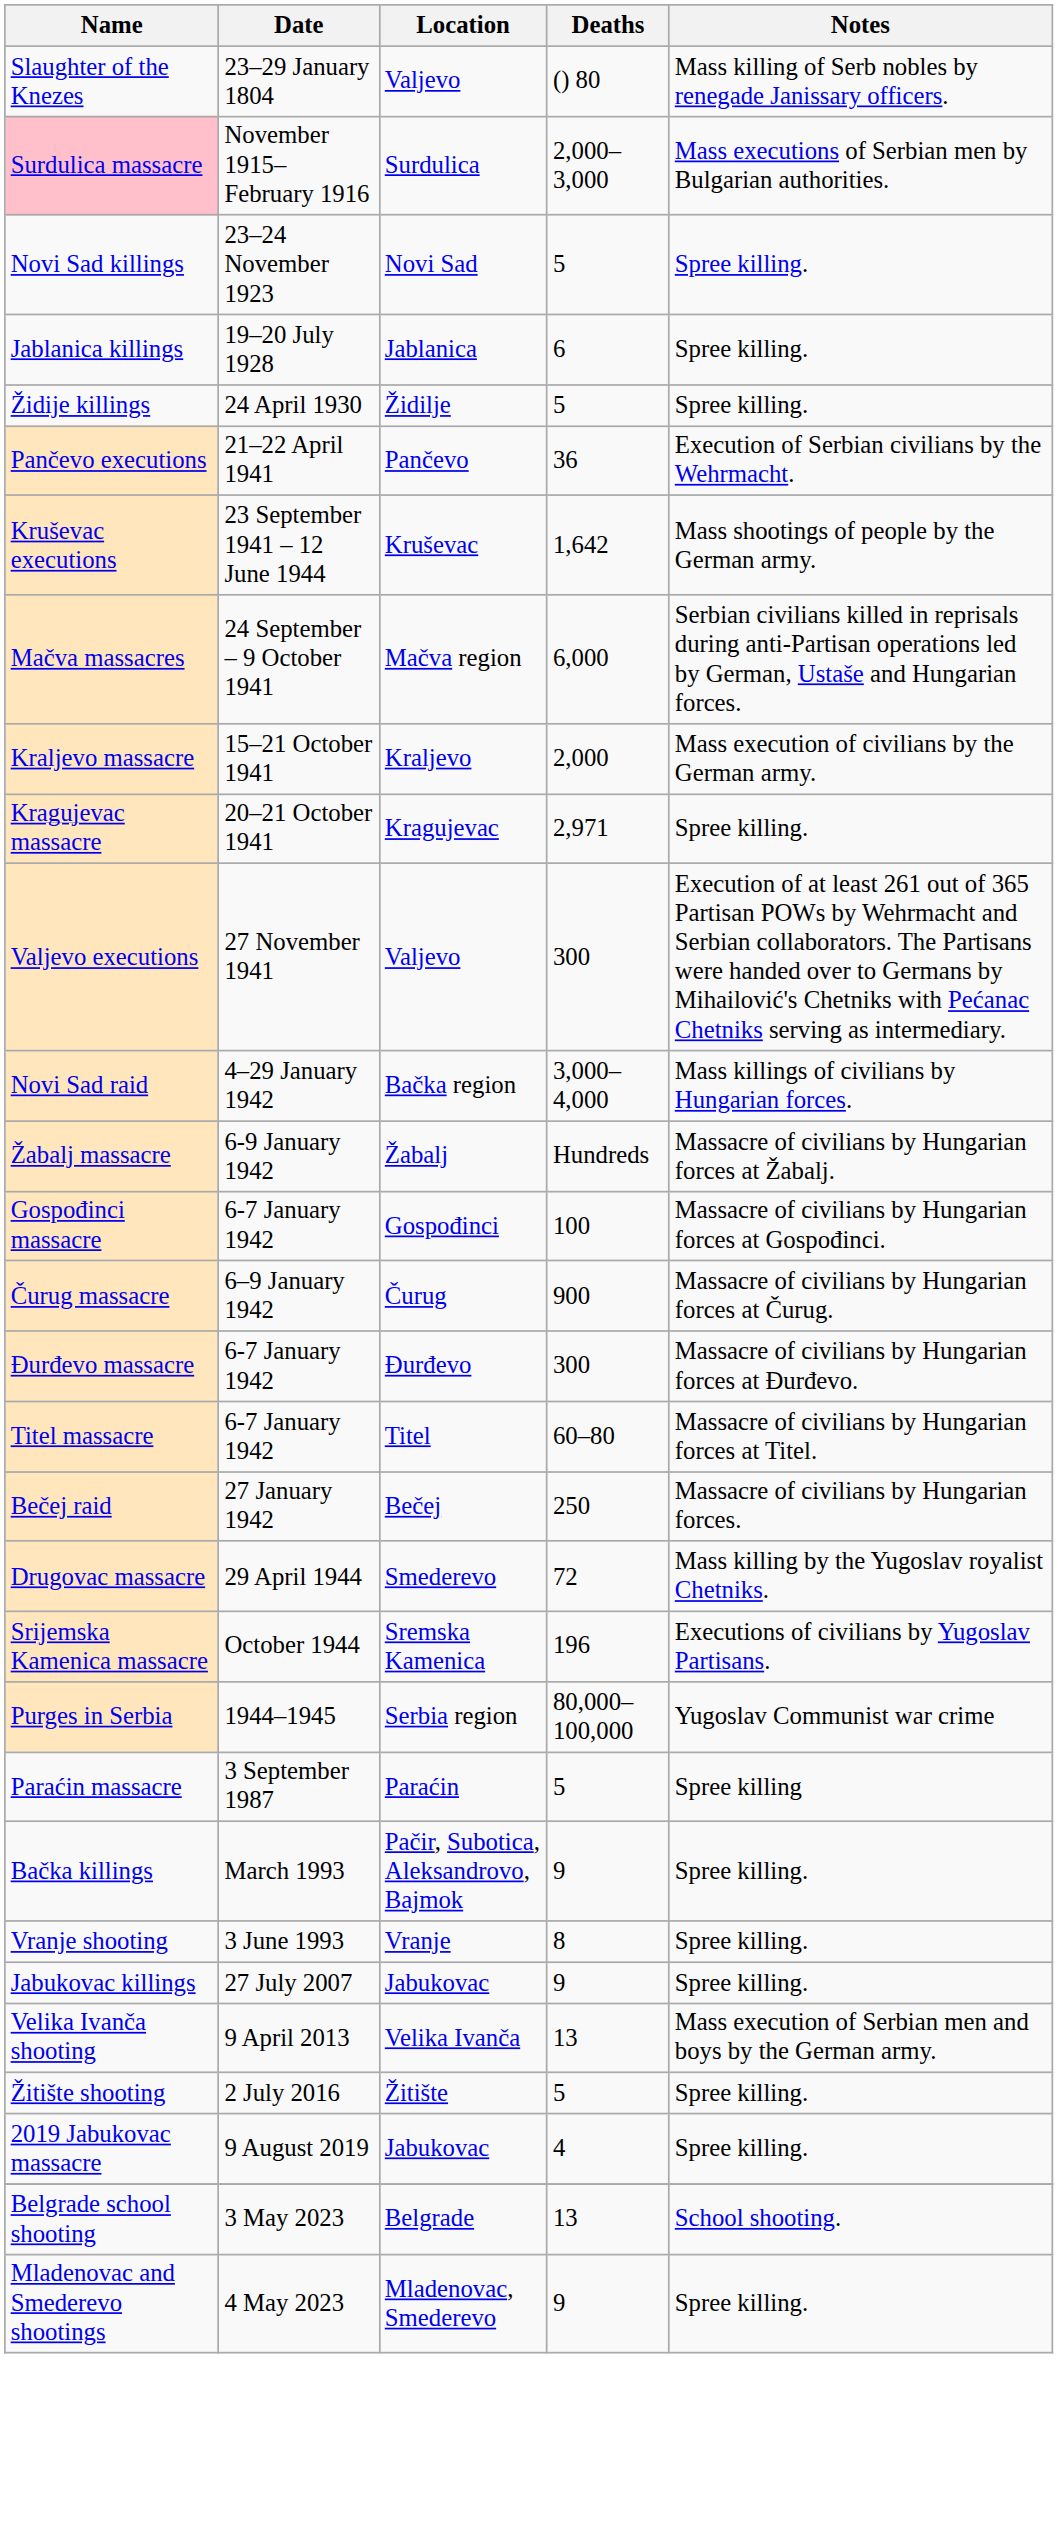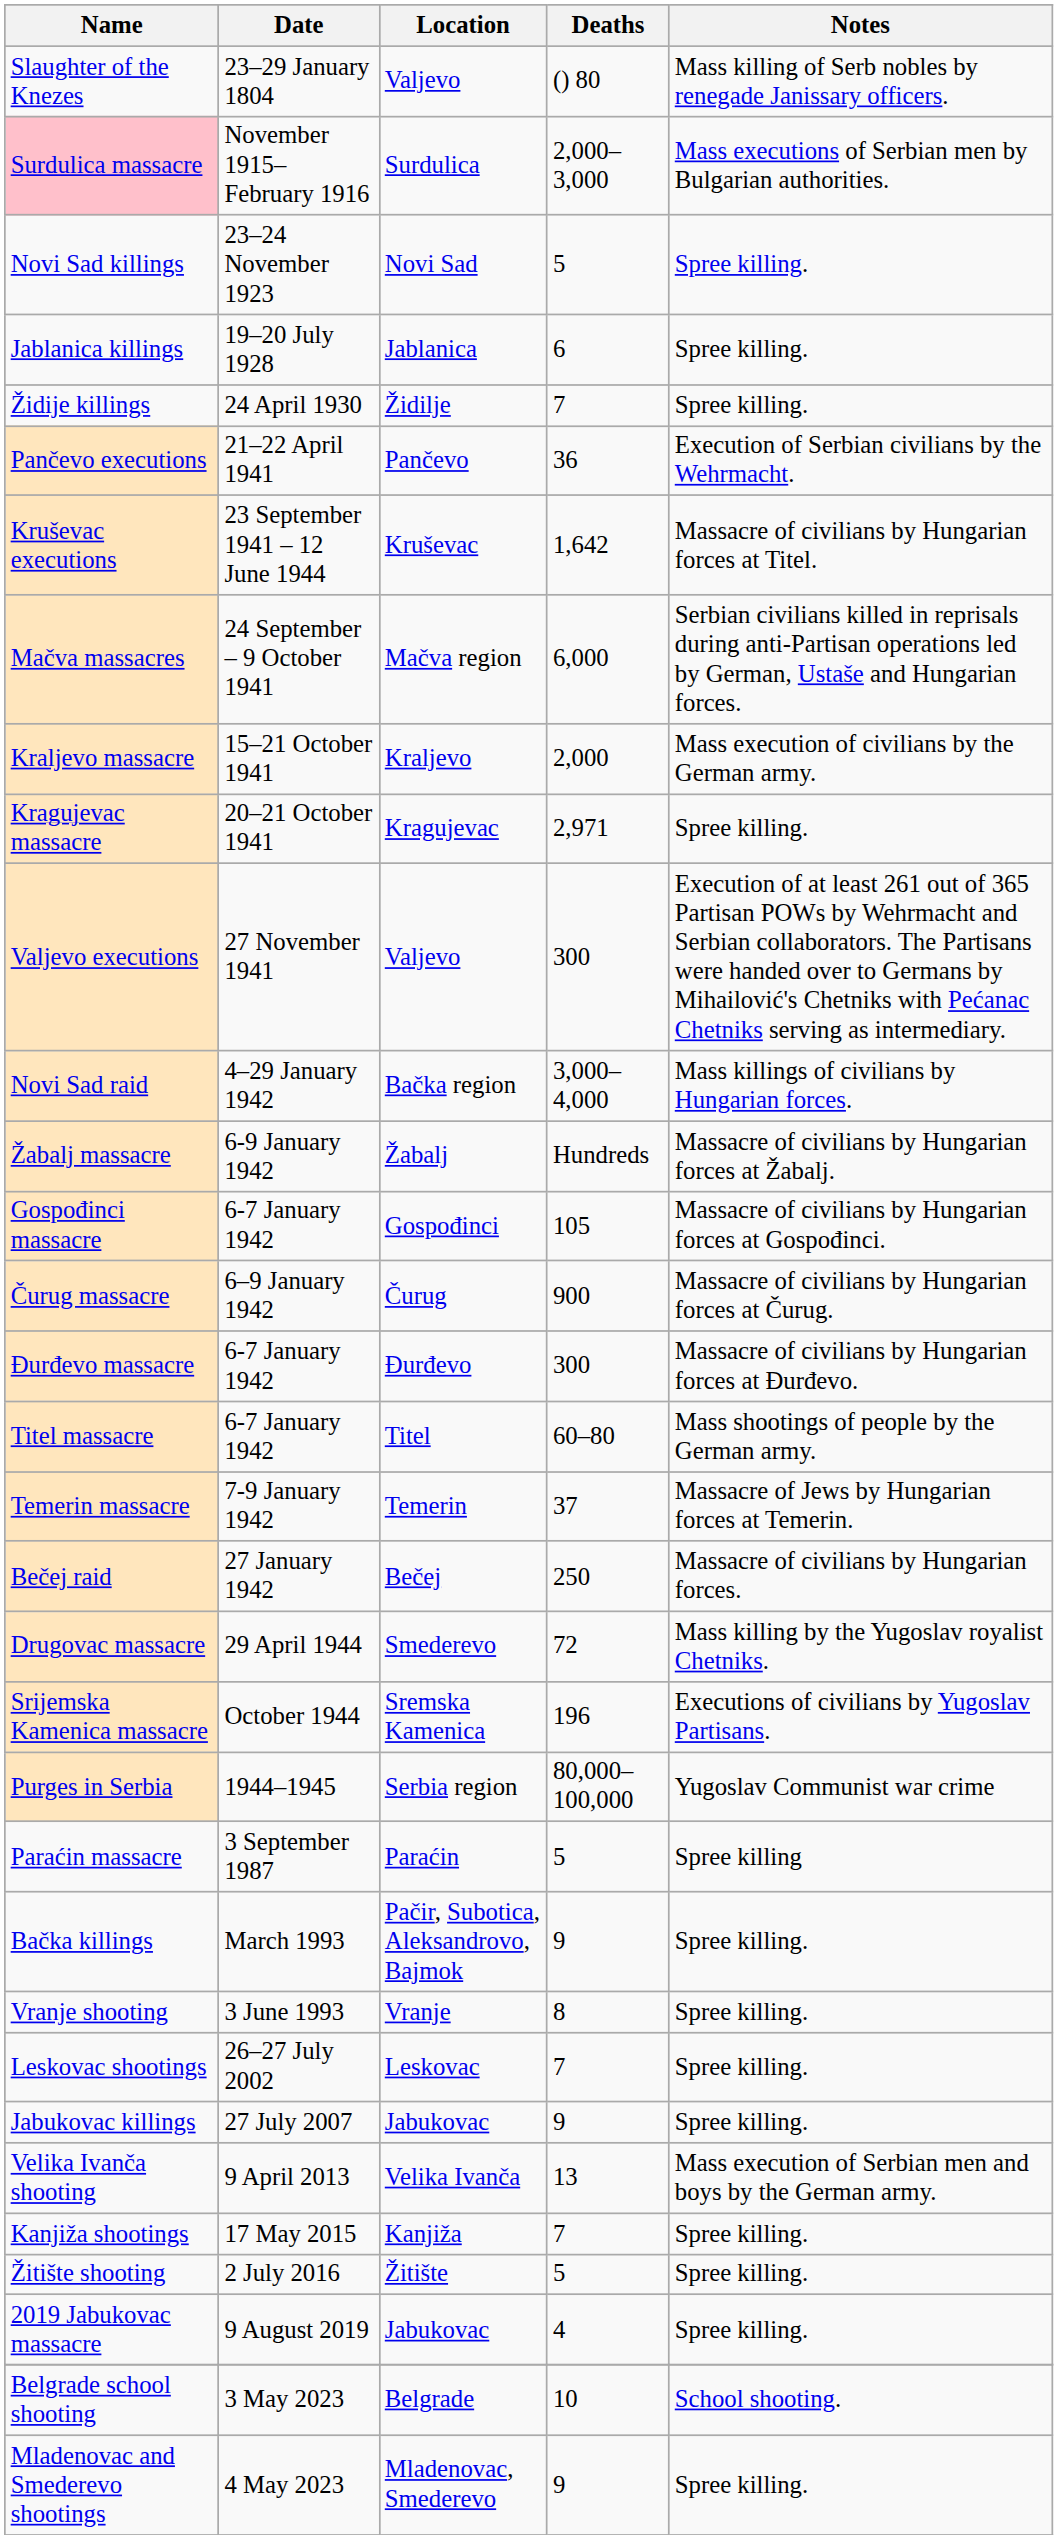 <table class="sortable wikitable" style="font-size:90%;">
 <tr>
 <th style="width:180px;">Name</th>
 <th style="width:120px;">Date</th>
 <th style="width:100px;">Location</th>
 <th style="width:75px;">Deaths</th>
 <th style="width:400px;" class="unsortable">Notes</th>
 </tr>
 <tr>
 <td><a href='#'>Slaughter of the Knezes</a></td>
 <td>23–29 January 1804</td>
 <td><a href='#'>Valjevo</a></td>
 <td>() 80</td>
 <td>Mass killing of Serb nobles by <a href='#'>renegade Janissary officers</a>.</td>
 </tr>
 <tr>
 <td bgcolor=pink><a href='#'>Surdulica massacre</a></td>
 <td>November 1915–February 1916</td>
 <td><a href='#'>Surdulica</a></td>
 <td>2,000–3,000</td>
 <td><a href='#'>Mass executions</a> of Serbian men by Bulgarian authorities.</td>
 </tr>
 <tr>
 <td><a href='#'>Novi Sad killings</a></td>
 <td>23–24 November 1923</td>
 <td><a href='#'>Novi Sad</a></td>
 <td>5</td>
 <td><a href='#'>Spree killing</a>.</td>
 </tr>
 <tr>
 <td><a href='#'>Jablanica killings</a></td>
 <td>19–20 July 1928</td>
 <td><a href='#'>Jablanica</a></td>
 <td>6</td>
 <td>Spree killing.</td>
 </tr>
 <tr>
 <td><a href='#'>Židije killings</a></td>
 <td>24 April 1930</td>
 <td><a href='#'>Židilje</a></td>
-<td>5</td>
+<td>7</td>
 <td>Spree killing.</td>
 </tr>
 <tr>
 <td bgcolor=#FFE6BD><a href='#'>Pančevo executions</a></td>
 <td>21–22 April 1941</td>
 <td><a href='#'>Pančevo</a></td>
 <td>36</td>
 <td>Execution of Serbian civilians by the <a href='#'>Wehrmacht</a>.</td>
 </tr>
 <tr>
 <td bgcolor=#FFE6BD><a href='#'>Kruševac executions</a></td>
 <td>23 September 1941 – 12 June 1944</td>
 <td><a href='#'>Kruševac</a></td>
 <td>1,642</td>
-<td>Mass shootings of people by the German army.</td>
+<td>Massacre of civilians by Hungarian forces at Titel.</td>
 </tr>
 <tr>
 <td bgcolor=#FFE6BD><a href='#'>Mačva massacres</a></td>
 <td>24 September – 9 October 1941</td>
 <td><a href='#'>Mačva</a> region</td>
 <td> 6,000</td>
 <td>Serbian civilians killed in reprisals during anti-Partisan operations led by German, <a href='#'>Ustaše</a> and Hungarian forces.</td>
 </tr>
 <tr>
 <td bgcolor=#FFE6BD><a href='#'>Kraljevo massacre</a></td>
 <td>15–21 October 1941</td>
 <td><a href='#'>Kraljevo</a></td>
 <td> 2,000</td>
 <td>Mass execution of civilians by the German army.</td>
 </tr>
 <tr>
 <td bgcolor=#FFE6BD><a href='#'>Kragujevac massacre</a></td>
 <td>20–21 October 1941</td>
 <td><a href='#'>Kragujevac</a></td>
 <td>2,971</td>
 <td>Spree killing.</td>
 </tr>
 <tr>
 <td bgcolor=#FFE6BD><a href='#'>Valjevo executions</a></td>
 <td>27 November 1941</td>
 <td><a href='#'>Valjevo</a></td>
 <td> 300</td>
 <td>Execution of at least 261 out of 365 Partisan POWs by Wehrmacht and Serbian collaborators. The Partisans were handed over to Germans by Mihailović's Chetniks with <a href='#'>Pećanac Chetniks</a> serving as intermediary.</td>
 </tr>
 <tr>
 <td bgcolor=#FFE6BD><a href='#'>Novi Sad raid</a></td>
 <td>4–29 January 1942</td>
 <td><a href='#'>Bačka</a> region</td>
 <td>3,000–4,000</td>
 <td>Mass killings of civilians by <a href='#'>Hungarian forces</a>.</td>
 </tr>
 <tr>
 <td bgcolor=#FFE6BD><a href='#'>Žabalj massacre</a></td>
 <td>6-9 January 1942</td>
 <td><a href='#'>Žabalj</a></td>
 <td>Hundreds</td>
 <td>Massacre of civilians by Hungarian forces at Žabalj.</td>
 </tr>
 <tr>
 <td bgcolor=#FFE6BD><a href='#'>Gospođinci massacre</a></td>
 <td>6-7 January 1942</td>
 <td><a href='#'>Gospođinci</a></td>
-<td>100</td>
+<td>105</td>
 <td>Massacre of civilians by Hungarian forces at Gospođinci.</td>
 </tr>
 <tr>
 <td bgcolor=#FFE6BD><a href='#'>Čurug massacre</a></td>
 <td>6–9 January 1942</td>
 <td><a href='#'>Čurug</a></td>
 <td>900</td>
 <td>Massacre of civilians by Hungarian forces at Čurug.</td>
 </tr>
 <tr>
 <td bgcolor=#FFE6BD><a href='#'>Đurđevo massacre</a></td>
 <td>6-7 January 1942</td>
 <td><a href='#'>Đurđevo</a></td>
 <td>300</td>
 <td>Massacre of civilians by Hungarian forces at Đurđevo.</td>
 </tr>
 <tr>
 <td bgcolor=#FFE6BD><a href='#'>Titel massacre</a></td>
 <td>6-7 January 1942</td>
 <td><a href='#'>Titel</a></td>
 <td>60–80</td>
-<td>Massacre of civilians by Hungarian forces at Titel.</td>
+<td>Mass shootings of people by the German army.</td>
+</tr>
+<tr>
+<td bgcolor=#FFE6BD><a href='#'>Temerin massacre</a></td>
+<td>7-9 January 1942</td>
+<td><a href='#'>Temerin</a></td>
+<td>37</td>
+<td>Massacre of Jews by Hungarian forces at Temerin.</td>
 </tr>
 <tr>
 <td bgcolor=#FFE6BD><a href='#'>Bečej raid</a></td>
 <td>27 January 1942</td>
 <td><a href='#'>Bečej</a></td>
 <td>250</td>
 <td>Massacre of civilians by Hungarian forces.</td>
 </tr>
 <tr>
 <td bgcolor=#FFE6BD><a href='#'>Drugovac massacre</a></td>
 <td>29 April 1944</td>
 <td><a href='#'>Smederevo</a></td>
 <td>72</td>
 <td>Mass killing by the Yugoslav royalist <a href='#'>Chetniks</a>.</td>
 </tr>
 <tr>
 <td bgcolor=#FFE6BD><a href='#'>Srijemska Kamenica massacre</a></td>
 <td>October 1944</td>
 <td><a href='#'>Sremska Kamenica</a></td>
 <td>196</td>
 <td>Executions of civilians by <a href='#'>Yugoslav Partisans</a>.</td>
 </tr>
 <tr>
 <td bgcolor=#FFE6BD><a href='#'>Purges in Serbia</a></td>
 <td>1944–1945</td>
 <td><a href='#'>Serbia</a> region</td>
 <td>80,000–100,000</td>
 <td>Yugoslav Communist war crime</td>
 </tr>
 <tr>
 <td><a href='#'>Paraćin massacre</a></td>
 <td>3 September 1987</td>
 <td><a href='#'>Paraćin</a></td>
 <td>5</td>
 <td>Spree killing</td>
 </tr>
 <tr>
 <td><a href='#'>Bačka killings</a></td>
 <td>March 1993</td>
 <td><a href='#'>Pačir</a>, <a href='#'>Subotica</a>, <a href='#'>Aleksandrovo</a>, <a href='#'>Bajmok</a></td>
 <td>9</td>
 <td>Spree killing.</td>
 </tr>
 <tr>
 <td><a href='#'>Vranje shooting</a></td>
 <td>3 June 1993</td>
 <td><a href='#'>Vranje</a></td>
 <td>8</td>
 <td>Spree killing.</td>
 </tr>
 <tr>
+<td><a href='#'>Leskovac shootings</a></td>
+<td>26–27 July 2002</td>
+<td><a href='#'>Leskovac</a></td>
+<td>7</td>
+<td>Spree killing.</td>
+</tr>
+<tr>
 <td><a href='#'>Jabukovac killings</a></td>
 <td>27 July 2007</td>
 <td><a href='#'>Jabukovac</a></td>
 <td>9</td>
 <td>Spree killing.</td>
 </tr>
 <tr>
 <td><a href='#'>Velika Ivanča shooting</a></td>
 <td>9 April 2013</td>
 <td><a href='#'>Velika Ivanča</a></td>
 <td>13</td>
 <td>Mass execution of Serbian men and boys by the German army.</td>
+</tr>
+<tr>
+<td><a href='#'>Kanjiža shootings</a></td>
+<td>17 May 2015</td>
+<td><a href='#'>Kanjiža</a></td>
+<td>7</td>
+<td>Spree killing.</td>
 </tr>
 <tr>
 <td><a href='#'>Žitište shooting</a></td>
 <td>2 July 2016</td>
 <td><a href='#'>Žitište</a></td>
 <td>5</td>
 <td>Spree killing.</td>
 </tr>
 <tr>
 <td><a href='#'>2019 Jabukovac massacre</a></td>
 <td>9 August 2019</td>
 <td><a href='#'>Jabukovac</a></td>
 <td>4</td>
 <td>Spree killing.</td>
 </tr>
 <tr>
 </tr>
 <tr>
 <td><a href='#'>Belgrade school shooting</a></td>
 <td>3 May 2023</td>
 <td><a href='#'>Belgrade</a></td>
-<td>13</td>
+<td>10</td>
 <td><a href='#'>School shooting</a>.</td>
 </tr>
 <tr>
 <td><a href='#'>Mladenovac and Smederevo shootings</a></td>
 <td>4 May 2023</td>
 <td><a href='#'>Mladenovac</a>, <a href='#'>Smederevo</a></td>
 <td>9</td>
 <td>Spree killing.</td>
 </tr>
 </table>
